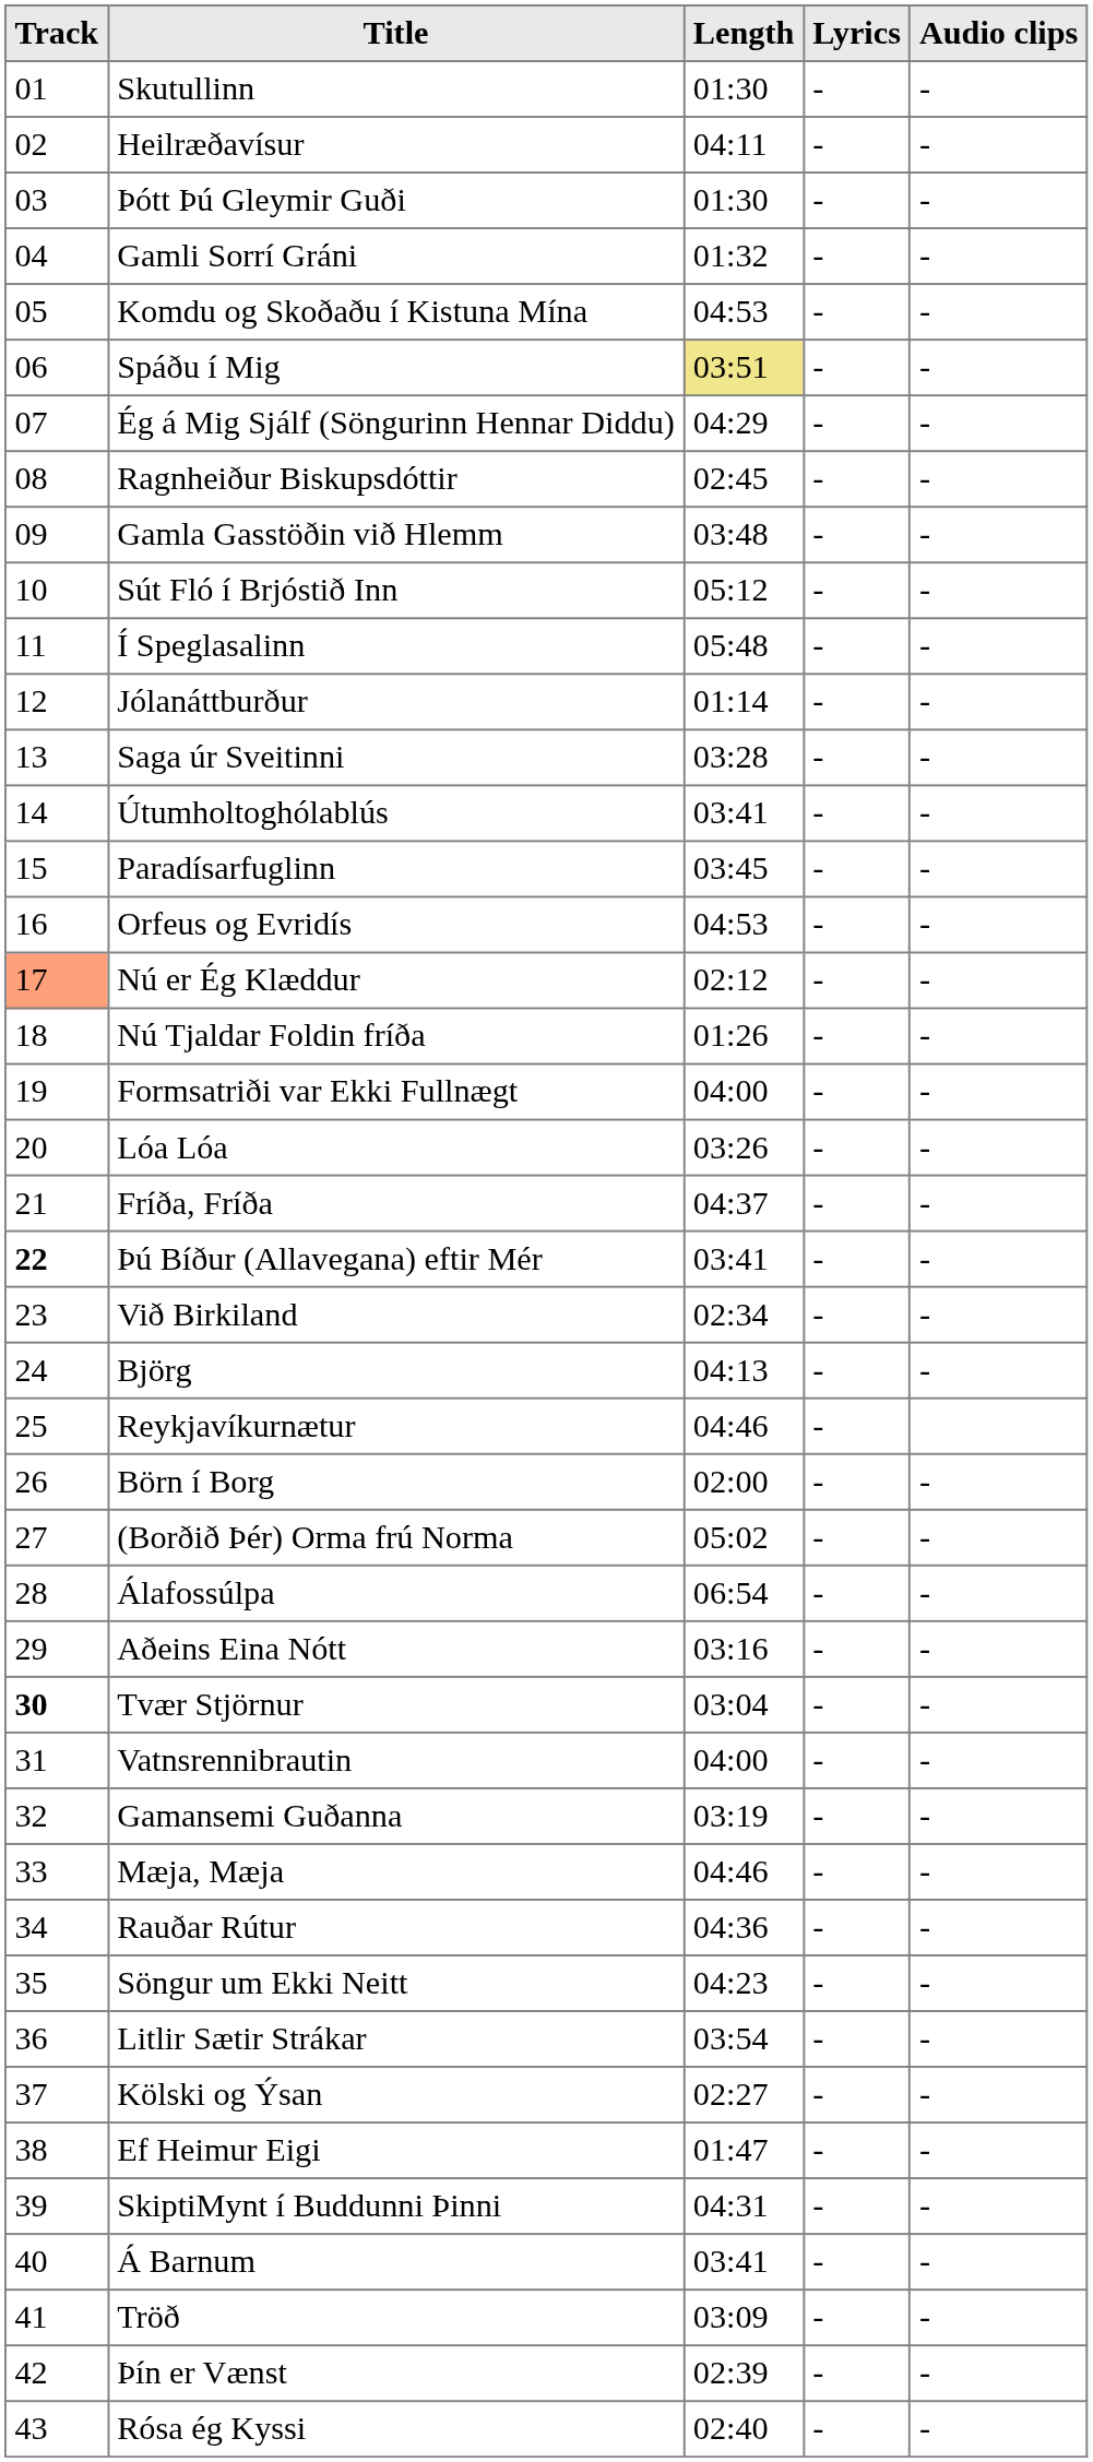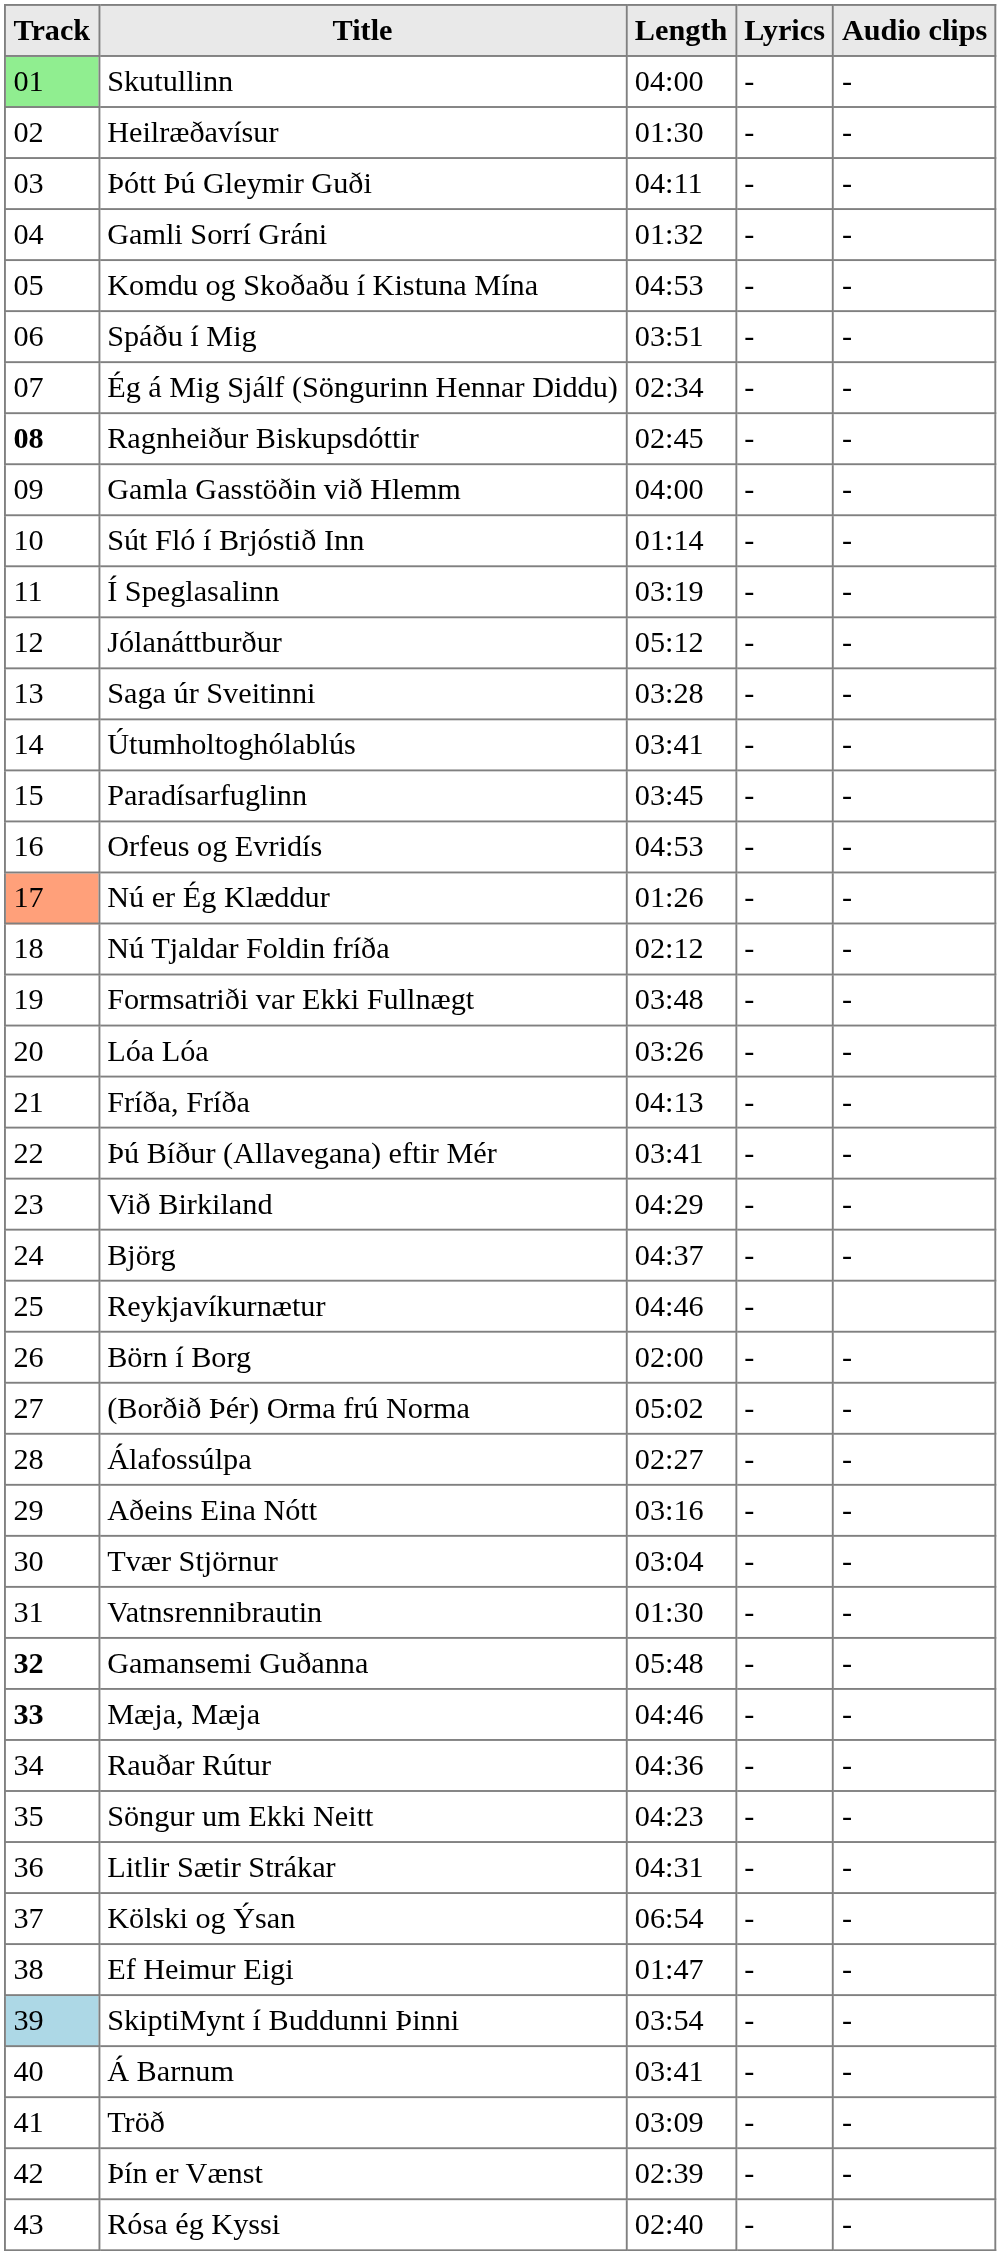 <table class="toccolours" border="1" cellpadding="4" style="border-collapse:collapse">
 <tr style="background-color:#e9e9e9" |>
 <th>Track</th>
 <th>Title</th>
 <th>Length</th>
 <th>Lyrics</th>
 <th>Audio clips</th>
 </tr>
 <tr>
-<td>01</td>
+<td style="background: lightgreen;">01</td>
 <td>Skutullinn</td>
-<td>01:30</td>
+<td>04:00</td>
 <td>-</td>
 <td>-</td>
 </tr>
 <tr>
 <td>02</td>
 <td>Heilræðavísur</td>
-<td>04:11</td>
+<td>01:30</td>
 <td>-</td>
 <td>-</td>
 </tr>
 <tr>
 <td>03</td>
 <td>Þótt Þú Gleymir Guði</td>
-<td>01:30</td>
+<td>04:11</td>
 <td>-</td>
 <td>-</td>
 </tr>
 <tr>
 <td>04</td>
 <td>Gamli Sorrí Gráni</td>
 <td>01:32</td>
 <td>-</td>
 <td>-</td>
 </tr>
 <tr>
 <td>05</td>
 <td>Komdu og Skoðaðu í Kistuna Mína</td>
 <td>04:53</td>
 <td>-</td>
 <td>-</td>
 </tr>
 <tr>
 <td>06</td>
 <td>Spáðu í Mig</td>
-<td style="background: khaki;">03:51</td>
+<td>03:51</td>
 <td>-</td>
 <td>-</td>
 </tr>
 <tr>
 <td>07</td>
 <td>Ég á Mig Sjálf (Söngurinn Hennar Diddu)</td>
-<td>04:29</td>
+<td>02:34</td>
 <td>-</td>
 <td>-</td>
 </tr>
 <tr>
-<td>08</td>
+<td><strong>08</strong></td>
 <td>Ragnheiður Biskupsdóttir</td>
 <td>02:45</td>
 <td>-</td>
 <td>-</td>
 </tr>
 <tr>
 <td>09</td>
 <td>Gamla Gasstöðin við Hlemm</td>
-<td>03:48</td>
+<td>04:00</td>
 <td>-</td>
 <td>-</td>
 </tr>
 <tr>
 <td>10</td>
 <td>Sút Fló í Brjóstið Inn</td>
-<td>05:12</td>
+<td>01:14</td>
 <td>-</td>
 <td>-</td>
 </tr>
 <tr>
 <td>11</td>
 <td>Í Speglasalinn</td>
-<td>05:48</td>
+<td>03:19</td>
 <td>-</td>
 <td>-</td>
 </tr>
 <tr>
 <td>12</td>
 <td>Jólanáttburður</td>
-<td>01:14</td>
+<td>05:12</td>
 <td>-</td>
 <td>-</td>
 </tr>
 <tr>
 <td>13</td>
 <td>Saga úr Sveitinni</td>
 <td>03:28</td>
 <td>-</td>
 <td>-</td>
 </tr>
 <tr>
 <td>14</td>
 <td>Útumholtoghólablús</td>
 <td>03:41</td>
 <td>-</td>
 <td>-</td>
 </tr>
 <tr>
 <td>15</td>
 <td>Paradísarfuglinn</td>
 <td>03:45</td>
 <td>-</td>
 <td>-</td>
 </tr>
 <tr>
 <td>16</td>
 <td>Orfeus og Evridís</td>
 <td>04:53</td>
 <td>-</td>
 <td>-</td>
 </tr>
 <tr>
 <td style="background: lightsalmon;">17</td>
 <td>Nú er Ég Klæddur</td>
-<td>02:12</td>
+<td>01:26</td>
 <td>-</td>
 <td>-</td>
 </tr>
 <tr>
 <td>18</td>
 <td>Nú Tjaldar Foldin fríða</td>
-<td>01:26</td>
+<td>02:12</td>
 <td>-</td>
 <td>-</td>
 </tr>
 <tr>
 <td>19</td>
 <td>Formsatriði var Ekki Fullnægt</td>
-<td>04:00</td>
+<td>03:48</td>
 <td>-</td>
 <td>-</td>
 </tr>
 <tr>
 <td>20</td>
 <td>Lóa Lóa</td>
 <td>03:26</td>
 <td>-</td>
 <td>-</td>
 </tr>
 <tr>
 <td>21</td>
 <td>Fríða, Fríða</td>
-<td>04:37</td>
+<td>04:13</td>
 <td>-</td>
 <td>-</td>
 </tr>
 <tr>
-<td><strong>22</strong></td>
+<td>22</td>
 <td>Þú Bíður (Allavegana) eftir Mér</td>
 <td>03:41</td>
 <td>-</td>
 <td>-</td>
 </tr>
 <tr>
 <td>23</td>
 <td>Við Birkiland</td>
-<td>02:34</td>
+<td>04:29</td>
 <td>-</td>
 <td>-</td>
 </tr>
 <tr>
 <td>24</td>
 <td>Björg</td>
-<td>04:13</td>
+<td>04:37</td>
 <td>-</td>
 <td>-</td>
 </tr>
 <tr>
 <td>25</td>
 <td>Reykjavíkurnætur</td>
 <td>04:46</td>
 <td>-</td>
 <td></td>
 </tr>
 <tr>
 <td>26</td>
 <td>Börn í Borg</td>
 <td>02:00</td>
 <td>-</td>
 <td>-</td>
 </tr>
 <tr>
 <td>27</td>
 <td>(Borðið Þér) Orma frú Norma</td>
 <td>05:02</td>
 <td>-</td>
 <td>-</td>
 </tr>
 <tr>
 <td>28</td>
 <td>Álafossúlpa</td>
-<td>06:54</td>
+<td>02:27</td>
 <td>-</td>
 <td>-</td>
 </tr>
 <tr>
 <td>29</td>
 <td>Aðeins Eina Nótt</td>
 <td>03:16</td>
 <td>-</td>
 <td>-</td>
 </tr>
 <tr>
-<td><strong>30</strong></td>
+<td>30</td>
 <td>Tvær Stjörnur</td>
 <td>03:04</td>
 <td>-</td>
 <td>-</td>
 </tr>
 <tr>
 <td>31</td>
 <td>Vatnsrennibrautin</td>
-<td>04:00</td>
+<td>01:30</td>
 <td>-</td>
 <td>-</td>
 </tr>
 <tr>
-<td>32</td>
+<td><strong>32</strong></td>
 <td>Gamansemi Guðanna</td>
-<td>03:19</td>
+<td>05:48</td>
 <td>-</td>
 <td>-</td>
 </tr>
 <tr>
-<td>33</td>
+<td><strong>33</strong></td>
 <td>Mæja, Mæja</td>
 <td>04:46</td>
 <td>-</td>
 <td>-</td>
 </tr>
 <tr>
 <td>34</td>
 <td>Rauðar Rútur</td>
 <td>04:36</td>
 <td>-</td>
 <td>-</td>
 </tr>
 <tr>
 <td>35</td>
 <td>Söngur um Ekki Neitt</td>
 <td>04:23</td>
 <td>-</td>
 <td>-</td>
 </tr>
 <tr>
 <td>36</td>
 <td>Litlir Sætir Strákar</td>
-<td>03:54</td>
+<td>04:31</td>
 <td>-</td>
 <td>-</td>
 </tr>
 <tr>
 <td>37</td>
 <td>Kölski og Ýsan</td>
-<td>02:27</td>
+<td>06:54</td>
 <td>-</td>
 <td>-</td>
 </tr>
 <tr>
 <td>38</td>
 <td>Ef Heimur Eigi</td>
 <td>01:47</td>
 <td>-</td>
 <td>-</td>
 </tr>
 <tr>
-<td>39</td>
+<td style="background: lightblue;">39</td>
 <td>SkiptiMynt í Buddunni Þinni</td>
-<td>04:31</td>
+<td>03:54</td>
 <td>-</td>
 <td>-</td>
 </tr>
 <tr>
 <td>40</td>
 <td>Á Barnum</td>
 <td>03:41</td>
 <td>-</td>
 <td>-</td>
 </tr>
 <tr>
 <td>41</td>
 <td>Tröð</td>
 <td>03:09</td>
 <td>-</td>
 <td>-</td>
 </tr>
 <tr>
 <td>42</td>
 <td>Þín er Vænst</td>
 <td>02:39</td>
 <td>-</td>
 <td>-</td>
 </tr>
 <tr>
 <td>43</td>
 <td>Rósa ég Kyssi</td>
 <td>02:40</td>
 <td>-</td>
 <td>-</td>
 </tr>
 </table>
